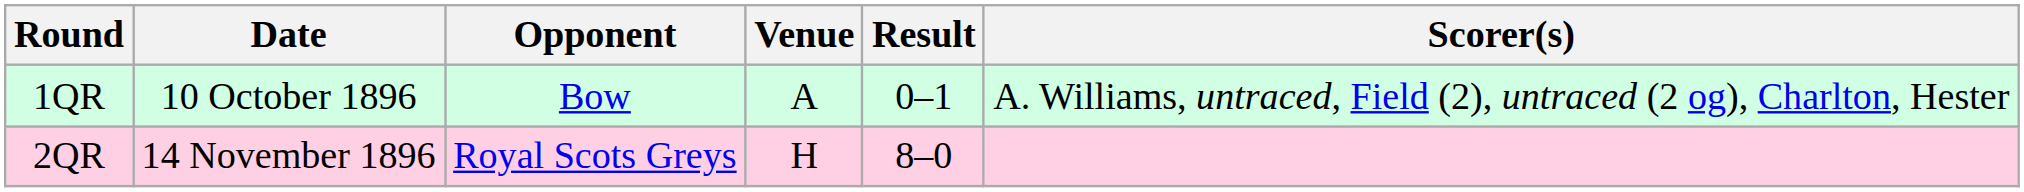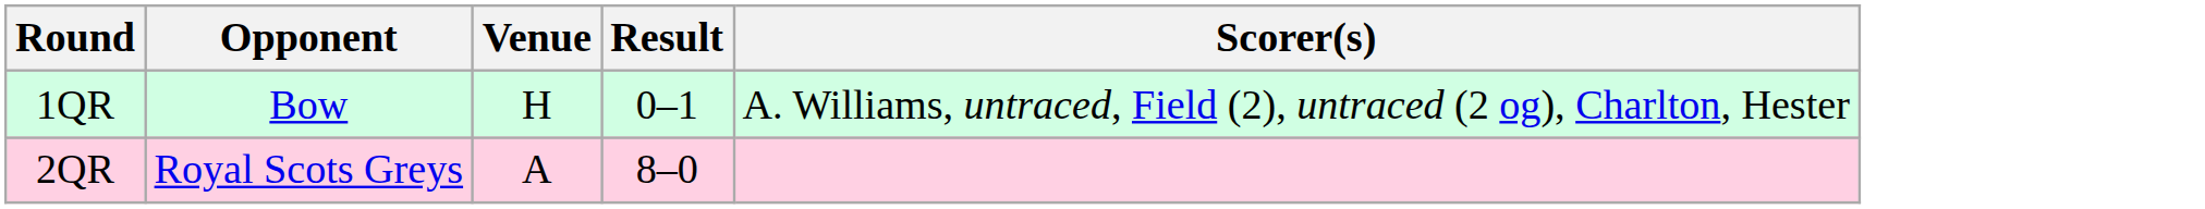 <table class="wikitable sortable" style="text-align:center;">
 <tr>
 <th>Round</th>
-<th>Date</th>
 <th>Opponent</th>
 <th>Venue</th>
 <th>Result</th>
 <th>Scorer(s)</th>
 </tr>
 <tr style="background:#d0ffe3;">
 <td>1QR</td>
-<td>10 October 1896</td>
 <td><a href='#'>Bow</a></td>
-<td>A</td>
+<td>H</td>
 <td>0–1</td>
 <td>A. Williams, <em>untraced</em>, <a href='#'>Field</a> (2), <em>untraced</em> (2 <a href='#'>og</a>), <a href='#'>Charlton</a>, Hester</td>
 </tr>
 <tr style="background:#ffd0e3;">
 <td>2QR</td>
-<td>14 November 1896</td>
 <td><a href='#'>Royal Scots Greys</a></td>
-<td>H</td>
+<td>A</td>
 <td>8–0</td>
 <td></td>
 </tr>
 </table>
